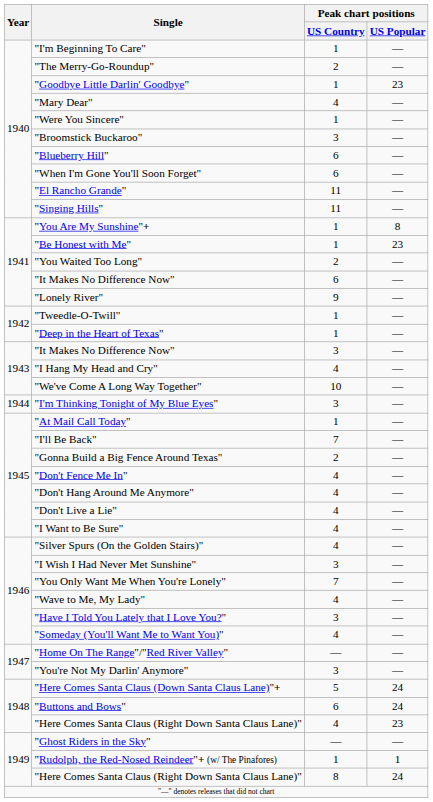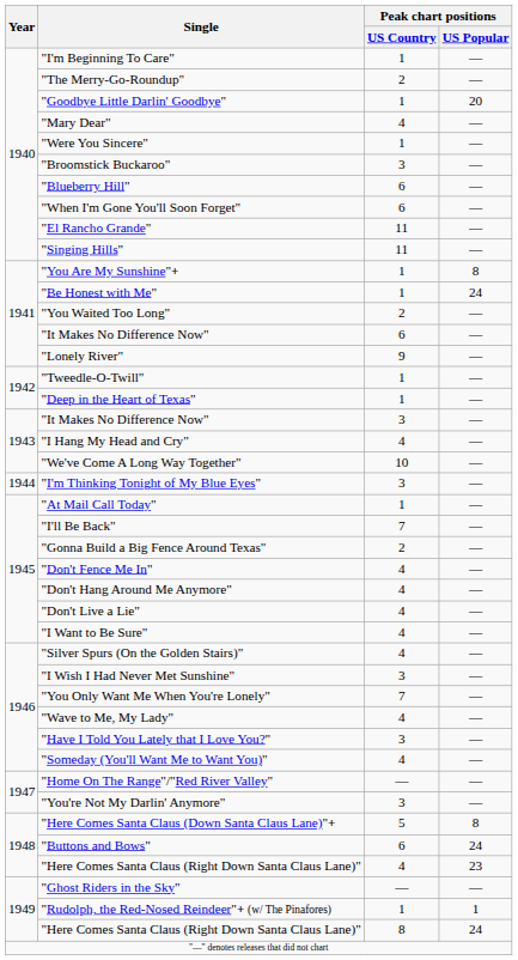 <table class="wikitable">
 <tr>
 <th rowspan="2">Year</th>
 <th rowspan="2">Single</th>
 <th colspan="2">Peak chart positions</th>
 </tr>
 <tr>
 <th><a href='#'>US Country</a></th>
 <th><a href='#'>US Popular</a></th>
 </tr>
 <tr>
 <td rowspan="10">1940</td>
 <td>"I'm Beginning To Care"</td>
 <td align="center">1</td>
 <td align="center">—</td>
 </tr>
 <tr>
 <td>"The Merry-Go-Roundup"</td>
 <td align="center">2</td>
 <td align="center">—</td>
 </tr>
 <tr>
 <td>"<a href='#'>Goodbye Little Darlin' Goodbye</a>"</td>
 <td align="center">1</td>
-<td align="center">23</td>
+<td align="center">20</td>
 </tr>
 <tr>
 <td>"Mary Dear"</td>
 <td align="center">4</td>
 <td align="center">—</td>
 </tr>
 <tr>
 <td>"Were You Sincere"</td>
 <td align="center">1</td>
 <td align="center">—</td>
 </tr>
 <tr>
 <td>"Broomstick Buckaroo"</td>
 <td align="center">3</td>
 <td align="center">—</td>
 </tr>
 <tr>
 <td>"<a href='#'>Blueberry Hill</a>"</td>
 <td align="center">6</td>
 <td align="center">—</td>
 </tr>
 <tr>
 <td>"When I'm Gone You'll Soon Forget"</td>
 <td align="center">6</td>
 <td align="center">—</td>
 </tr>
 <tr>
 <td>"<a href='#'>El Rancho Grande</a>"</td>
 <td align="center">11</td>
 <td align="center">—</td>
 </tr>
 <tr>
 <td>"<a href='#'>Singing Hills</a>"</td>
 <td align="center">11</td>
 <td align="center">—</td>
 </tr>
 <tr>
 <td rowspan="5">1941</td>
 <td>"<a href='#'>You Are My Sunshine</a>"<strong>+</strong> </td>
 <td align="center">1</td>
 <td align="center">8</td>
 </tr>
 <tr>
 <td>"<a href='#'>Be Honest with Me</a>"</td>
 <td align="center">1</td>
-<td align="center">23</td>
+<td align="center">24</td>
 </tr>
 <tr>
 <td>"You Waited Too Long"</td>
 <td align="center">2</td>
 <td align="center">—</td>
 </tr>
 <tr>
 <td>"It Makes No Difference Now"</td>
 <td align="center">6</td>
 <td align="center">—</td>
 </tr>
 <tr>
 <td>"Lonely River"</td>
 <td align="center">9</td>
 <td align="center">—</td>
 </tr>
 <tr>
 <td rowspan="2">1942</td>
 <td>"Tweedle-O-Twill"</td>
 <td align="center">1</td>
 <td align="center">—</td>
 </tr>
 <tr>
 <td>"<a href='#'>Deep in the Heart of Texas</a>"</td>
 <td align="center">1</td>
 <td align="center">—</td>
 </tr>
 <tr>
 <td rowspan="3">1943</td>
 <td>"It Makes No Difference Now"</td>
 <td align="center">3</td>
 <td align="center">—</td>
 </tr>
 <tr>
 <td>"I Hang My Head and Cry"</td>
 <td align="center">4</td>
 <td align="center">—</td>
 </tr>
 <tr>
 <td>"We've Come A Long Way Together"</td>
 <td align="center">10</td>
 <td align="center">—</td>
 </tr>
 <tr>
 <td rowspan="1">1944</td>
 <td>"<a href='#'>I'm Thinking Tonight of My Blue Eyes</a>"</td>
 <td align="center">3</td>
 <td align="center">—</td>
 </tr>
 <tr>
 <td rowspan="7">1945</td>
 <td>"<a href='#'>At Mail Call Today</a>"</td>
 <td align="center">1</td>
 <td align="center">—</td>
 </tr>
 <tr>
 <td>"I'll Be Back"</td>
 <td align="center">7</td>
 <td align="center">—</td>
 </tr>
 <tr>
 <td>"Gonna Build a Big Fence Around Texas"</td>
 <td align="center">2</td>
 <td align="center">—</td>
 </tr>
 <tr>
 <td>"<a href='#'>Don't Fence Me In</a>"</td>
 <td align="center">4</td>
 <td align="center">—</td>
 </tr>
 <tr>
 <td>"Don't Hang Around Me Anymore"</td>
 <td align="center">4</td>
 <td align="center">—</td>
 </tr>
 <tr>
 <td>"Don't Live a Lie"</td>
 <td align="center">4</td>
 <td align="center">—</td>
 </tr>
 <tr>
 <td>"I Want to Be Sure"</td>
 <td align="center">4</td>
 <td align="center">—</td>
 </tr>
 <tr>
 <td rowspan="6">1946</td>
 <td>"Silver Spurs (On the Golden Stairs)"</td>
 <td align="center">4</td>
 <td align="center">—</td>
 </tr>
 <tr>
 <td>"I Wish I Had Never Met Sunshine"</td>
 <td align="center">3</td>
 <td align="center">—</td>
 </tr>
 <tr>
 <td>"You Only Want Me When You're Lonely"</td>
 <td align="center">7</td>
 <td align="center">—</td>
 </tr>
 <tr>
 <td>"Wave to Me, My Lady"</td>
 <td align="center">4</td>
 <td align="center">—</td>
 </tr>
 <tr>
 <td>"<a href='#'>Have I Told You Lately that I Love You?</a>"</td>
 <td align="center">3</td>
 <td align="center">—</td>
 </tr>
 <tr>
 <td>"<a href='#'>Someday (You'll Want Me to Want You)</a>"</td>
 <td align="center">4</td>
 <td align="center">—</td>
 </tr>
 <tr>
 <td rowspan="2">1947</td>
 <td>"<a href='#'>Home On The Range</a>"/"<a href='#'>Red River Valley</a>"</td>
 <td align="center">—</td>
 <td align="center">—</td>
 </tr>
 <tr>
 <td>"You're Not My Darlin' Anymore"</td>
 <td align="center">3</td>
 <td align="center">—</td>
 </tr>
 <tr>
 <td rowspan="3">1948</td>
 <td>"<a href='#'>Here Comes Santa Claus (Down Santa Claus Lane)</a>"<strong>+</strong> </td>
 <td align="center">5</td>
-<td align="center">24</td>
+<td align="center">8</td>
 </tr>
 <tr>
 <td>"<a href='#'>Buttons and Bows</a>"</td>
 <td align="center">6</td>
 <td align="center">24</td>
 </tr>
 <tr>
 <td>"Here Comes Santa Claus (Right Down Santa Claus Lane)"</td>
 <td align="center">4</td>
 <td align="center">23</td>
 </tr>
 <tr>
 <td rowspan="3">1949</td>
 <td>"<a href='#'>Ghost Riders in the Sky</a>"</td>
 <td align="center">—</td>
 <td align="center">—</td>
 </tr>
 <tr>
 <td>"<a href='#'>Rudolph, the Red-Nosed Reindeer</a>"<strong>+</strong> <small>(w/ The Pinafores)</small></td>
 <td align="center">1</td>
 <td align="center">1</td>
 </tr>
 <tr>
 <td>"Here Comes Santa Claus (Right Down Santa Claus Lane)"</td>
 <td align="center">8</td>
 <td align="center">24</td>
 </tr>
 <tr>
 <td align="center" colspan="10" style="font-size:8pt">"—" denotes releases that did not chart</td>
 </tr>
 </table>
